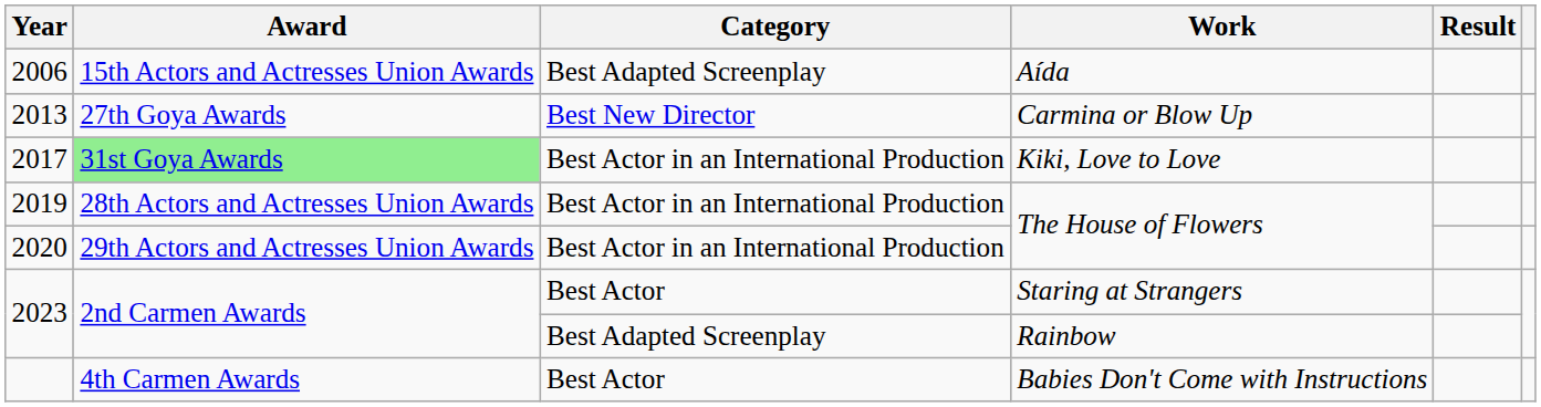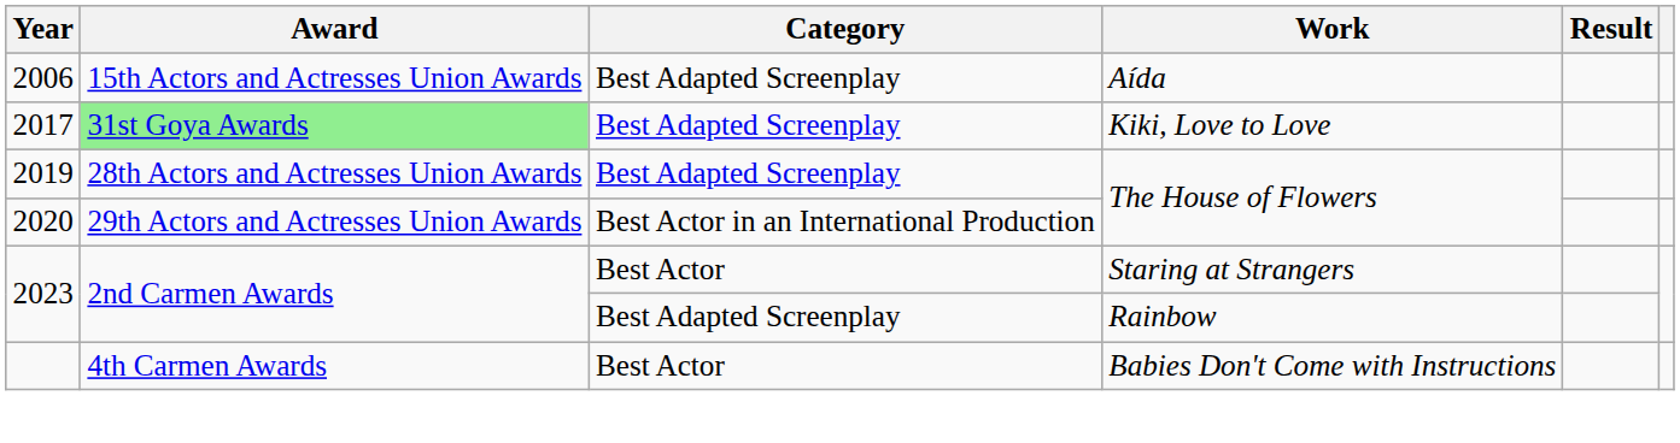 <table class="wikitable sortable plainrowheaders">
 <tr>
 <th>Year</th>
 <th>Award</th>
 <th>Category</th>
 <th>Work</th>
 <th>Result</th>
 <th scope="col" class="unsortable"></th>
 </tr>
 <tr>
 <td align = "center">2006</td>
 <td><a href='#'>15th Actors and Actresses Union Awards</a></td>
 <td>Best Adapted Screenplay</td>
 <td><em>Aída</em></td>
 <td></td>
 <td align = "center"></td>
 </tr>
 <tr>
-<td align = "center">2013</td>
-<td><a href='#'>27th Goya Awards</a></td>
-<td><a href='#'>Best New Director</a></td>
-<td><em>Carmina or Blow Up</em></td>
-<td></td>
-<td align = "center"></td>
-</tr>
-<tr>
 <td align = "center">2017</td>
 <td style="background: lightgreen;"><a href='#'>31st Goya Awards</a></td>
-<td>Best Actor in an International Production</td>
+<td><a href='#'>Best Adapted Screenplay</a></td>
 <td><em>Kiki, Love to Love</em></td>
 <td></td>
 <td align = "center"></td>
 </tr>
 <tr>
 <td align = "center">2019</td>
 <td><a href='#'>28th Actors and Actresses Union Awards</a></td>
-<td>Best Actor in an International Production</td>
+<td><a href='#'>Best Adapted Screenplay</a></td>
 <td rowspan = "2"><em>The House of Flowers</em></td>
 <td></td>
 <td align = "center"></td>
 </tr>
 <tr>
 <td align = "center">2020</td>
 <td><a href='#'>29th Actors and Actresses Union Awards</a></td>
 <td>Best Actor in an International Production</td>
 <td></td>
 <td align = "center"></td>
 </tr>
 <tr>
 <td rowspan = "2" align = "center">2023</td>
 <td rowspan = "2"><a href='#'>2nd Carmen Awards</a></td>
 <td>Best Actor</td>
 <td><em>Staring at Strangers</em></td>
 <td></td>
 <td align = "center" rowspan = "2"></td>
 </tr>
 <tr>
 <td>Best Adapted Screenplay</td>
 <td><em>Rainbow</em></td>
 <td></td>
 </tr>
 <tr>
 <td></td>
 <td><a href='#'>4th Carmen Awards</a></td>
 <td>Best Actor</td>
 <td><em>Babies Don't Come with Instructions</em></td>
 <td></td>
 <td></td>
 </tr>
 </table>
